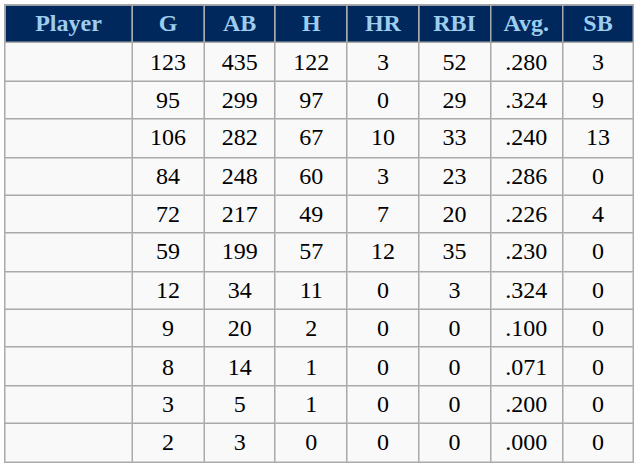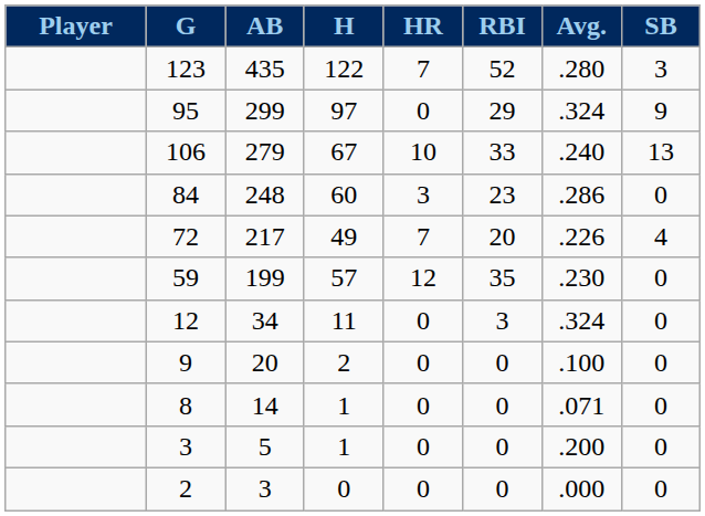 <table class="wikitable sortable">
 <tr>
 <th style="background:#00285D;color:#9ECEEE; width:16%;">Player</th>
 <th style="background:#00285D;color:#9ECEEE; width:9%;">G</th>
 <th style="background:#00285D;color:#9ECEEE; width:9%;">AB</th>
 <th style="background:#00285D;color:#9ECEEE; width:9%;">H</th>
 <th style="background:#00285D;color:#9ECEEE; width:9%;">HR</th>
 <th style="background:#00285D;color:#9ECEEE; width:9%;">RBI</th>
 <th style="background:#00285D;color:#9ECEEE; width:9%;">Avg.</th>
 <th style="background:#00285D;color:#9ECEEE; width:9%;">SB</th>
 </tr>
 <tr style="text-align:center;">
 <td></td>
 <td>123</td>
 <td>435</td>
 <td>122</td>
-<td>3</td>
+<td>7</td>
 <td>52</td>
 <td>.280</td>
 <td>3</td>
 </tr>
 <tr style="text-align:center;">
 <td></td>
 <td>95</td>
 <td>299</td>
 <td>97</td>
 <td>0</td>
 <td>29</td>
 <td>.324</td>
 <td>9</td>
 </tr>
 <tr align=center>
 <td></td>
 <td>106</td>
-<td>282</td>
+<td>279</td>
 <td>67</td>
 <td>10</td>
 <td>33</td>
 <td>.240</td>
 <td>13</td>
 </tr>
 <tr align=center>
 <td></td>
 <td>84</td>
 <td>248</td>
 <td>60</td>
 <td>3</td>
 <td>23</td>
 <td>.286</td>
 <td>0</td>
 </tr>
 <tr align=center>
 <td></td>
 <td>72</td>
 <td>217</td>
 <td>49</td>
 <td>7</td>
 <td>20</td>
 <td>.226</td>
 <td>4</td>
 </tr>
 <tr style="text-align:center;">
 <td></td>
 <td>59</td>
 <td>199</td>
 <td>57</td>
 <td>12</td>
 <td>35</td>
 <td>.230</td>
 <td>0</td>
 </tr>
 <tr style="text-align:center;">
 <td></td>
 <td>12</td>
 <td>34</td>
 <td>11</td>
 <td>0</td>
 <td>3</td>
 <td>.324</td>
 <td>0</td>
 </tr>
 <tr style="text-align:center;">
 <td></td>
 <td>9</td>
 <td>20</td>
 <td>2</td>
 <td>0</td>
 <td>0</td>
 <td>.100</td>
 <td>0</td>
 </tr>
 <tr style="text-align:center;">
 <td></td>
 <td>8</td>
 <td>14</td>
 <td>1</td>
 <td>0</td>
 <td>0</td>
 <td>.071</td>
 <td>0</td>
 </tr>
 <tr style="text-align:center;">
 <td></td>
 <td>3</td>
 <td>5</td>
 <td>1</td>
 <td>0</td>
 <td>0</td>
 <td>.200</td>
 <td>0</td>
 </tr>
 <tr style="text-align:center;">
 <td></td>
 <td>2</td>
 <td>3</td>
 <td>0</td>
 <td>0</td>
 <td>0</td>
 <td>.000</td>
 <td>0</td>
 </tr>
 </table>
